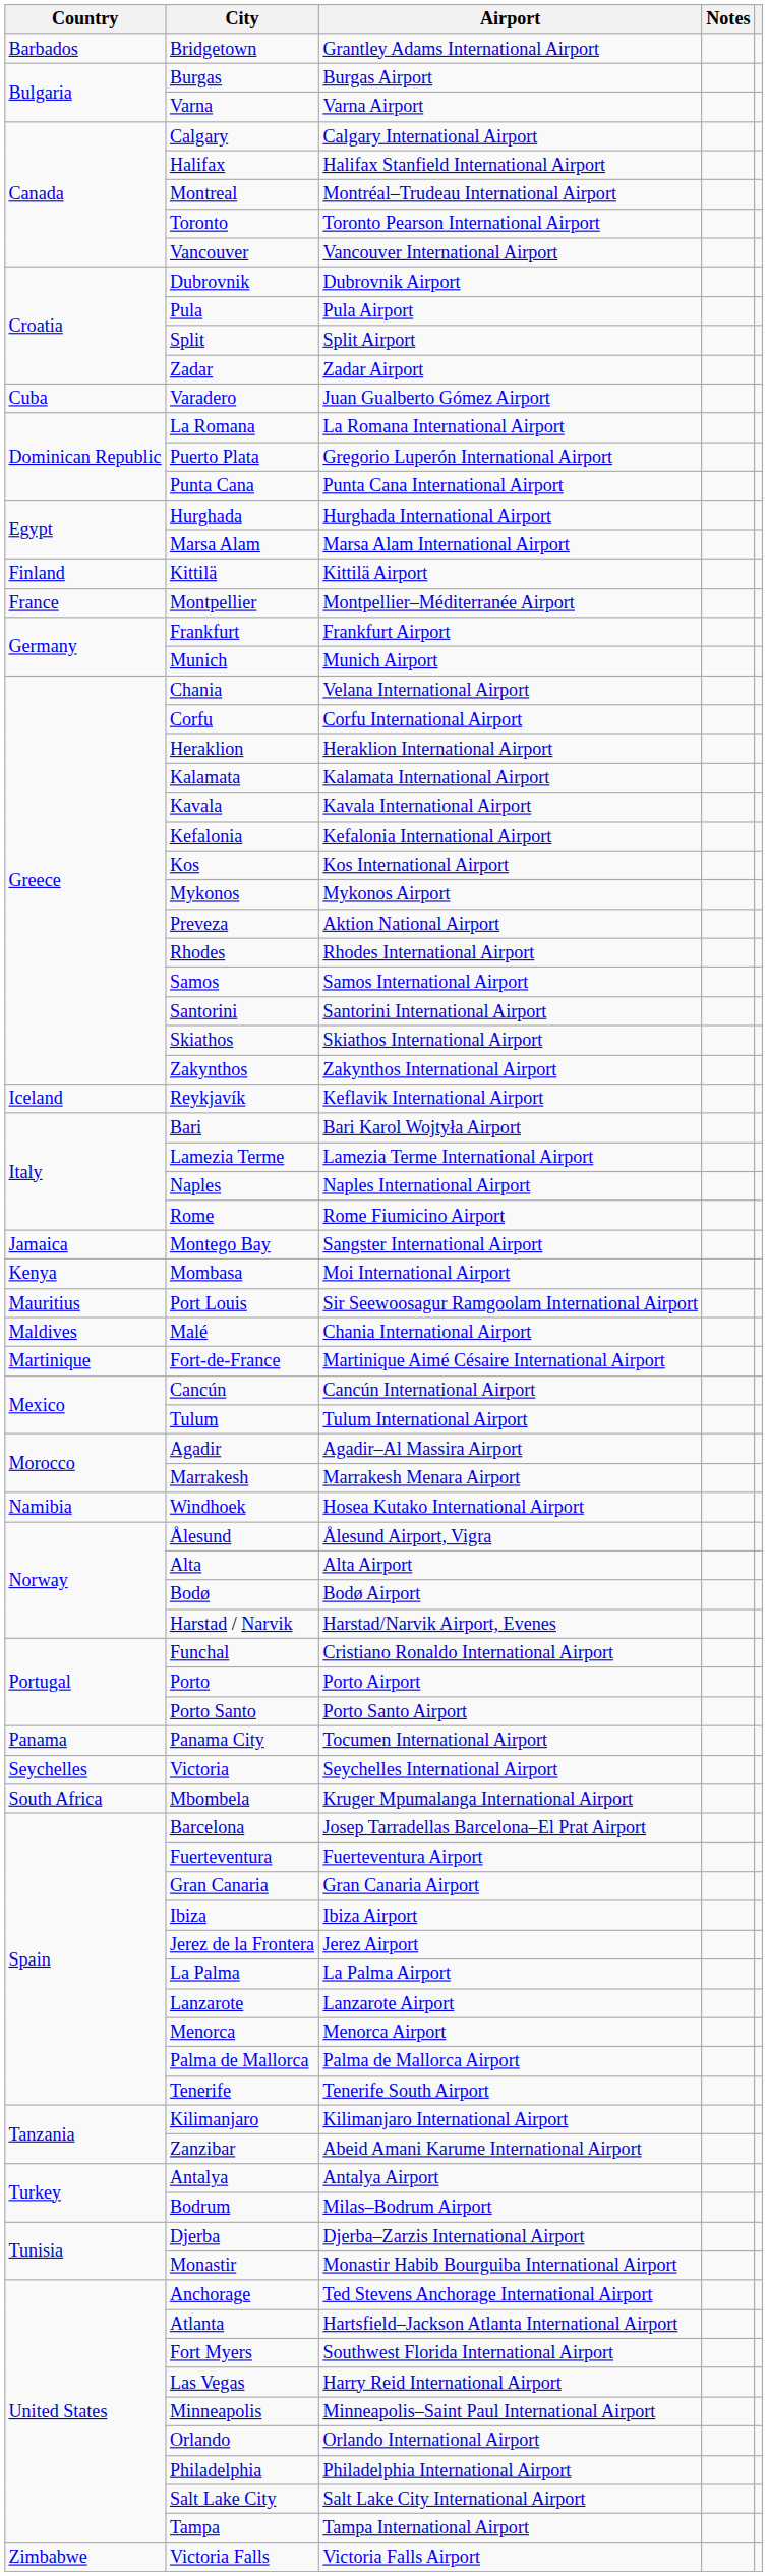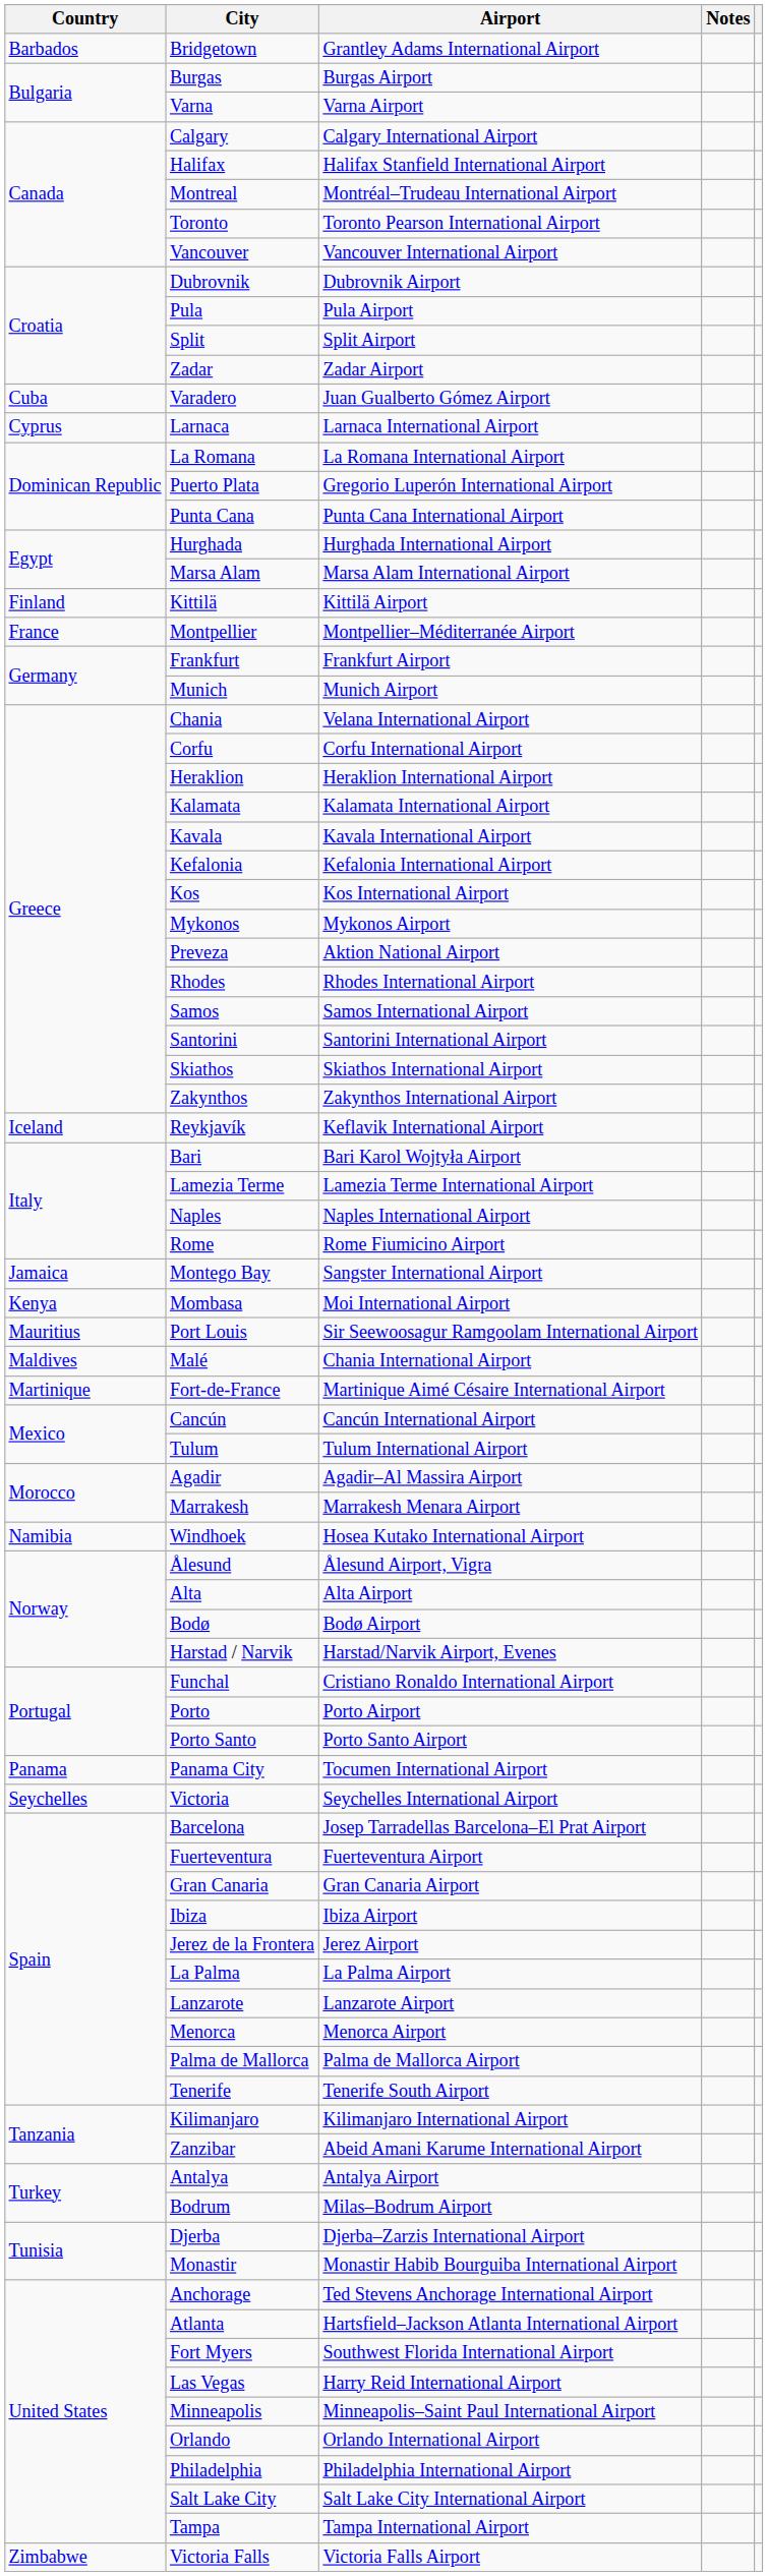 <table class="sortable wikitable" style="margin:1em auto;">
 <tr>
 <th>Country</th>
 <th>City</th>
 <th>Airport</th>
 <th>Notes</th>
 <th class="unsortable"></th>
 </tr>
 <tr>
 <td><a href='#'>Barbados</a></td>
 <td><a href='#'>Bridgetown</a></td>
 <td><a href='#'>Grantley Adams International Airport</a></td>
 <td></td>
 <td align=center></td>
 </tr>
 <tr>
 <td rowspan="2"><a href='#'>Bulgaria</a></td>
 <td><a href='#'>Burgas</a></td>
 <td><a href='#'>Burgas Airport</a></td>
 <td></td>
 <td align=center></td>
 </tr>
 <tr>
 <td><a href='#'>Varna</a></td>
 <td><a href='#'>Varna Airport</a></td>
 <td></td>
 <td align=center></td>
 </tr>
 <tr>
 <td rowspan="5"><a href='#'>Canada</a></td>
 <td><a href='#'>Calgary</a></td>
 <td><a href='#'>Calgary International Airport</a></td>
 <td align=Center></td>
 <td align=center></td>
 </tr>
 <tr>
 <td><a href='#'>Halifax</a></td>
 <td><a href='#'>Halifax Stanfield International Airport</a></td>
 <td></td>
 <td align=center></td>
 </tr>
 <tr>
 <td><a href='#'>Montreal</a></td>
 <td><a href='#'>Montréal–Trudeau International Airport</a></td>
 <td></td>
 <td align=center></td>
 </tr>
 <tr>
 <td><a href='#'>Toronto</a></td>
 <td><a href='#'>Toronto Pearson International Airport</a></td>
 <td></td>
 <td align=center></td>
 </tr>
 <tr>
 <td><a href='#'>Vancouver</a></td>
 <td><a href='#'>Vancouver International Airport</a></td>
 <td></td>
 <td align=center></td>
 </tr>
 <tr>
 <td rowspan="4"><a href='#'>Croatia</a></td>
 <td><a href='#'>Dubrovnik</a></td>
 <td><a href='#'>Dubrovnik Airport</a></td>
 <td></td>
 <td align=center></td>
 </tr>
 <tr>
 <td><a href='#'>Pula</a></td>
 <td><a href='#'>Pula Airport</a></td>
 <td></td>
 <td align=center></td>
 </tr>
 <tr>
 <td><a href='#'>Split</a></td>
 <td><a href='#'>Split Airport</a></td>
 <td></td>
 <td align=center></td>
 </tr>
 <tr>
 <td><a href='#'>Zadar</a></td>
 <td><a href='#'>Zadar Airport</a></td>
 <td></td>
 <td align=center></td>
 </tr>
 <tr>
 <td><a href='#'>Cuba</a></td>
 <td><a href='#'>Varadero</a></td>
 <td><a href='#'>Juan Gualberto Gómez Airport</a></td>
+<td></td>
+<td align=center></td>
+</tr>
+<tr>
+<td><a href='#'>Cyprus</a></td>
+<td><a href='#'>Larnaca</a></td>
+<td><a href='#'>Larnaca International Airport</a></td>
 <td></td>
 <td align=center></td>
 </tr>
 <tr>
 <td rowspan="3"><a href='#'>Dominican Republic</a></td>
 <td><a href='#'>La Romana</a></td>
 <td><a href='#'>La Romana International Airport</a></td>
 <td></td>
 <td align=center></td>
 </tr>
 <tr>
 <td><a href='#'>Puerto Plata</a></td>
 <td><a href='#'>Gregorio Luperón International Airport</a></td>
 <td></td>
 <td align=center></td>
 </tr>
 <tr>
 <td><a href='#'>Punta Cana</a></td>
 <td><a href='#'>Punta Cana International Airport</a></td>
 <td align=center></td>
 <td align=center></td>
 </tr>
 <tr>
 <td rowspan="2"><a href='#'>Egypt</a></td>
 <td><a href='#'>Hurghada</a></td>
 <td><a href='#'>Hurghada International Airport</a></td>
 <td></td>
 <td align=center></td>
 </tr>
 <tr>
 <td><a href='#'>Marsa Alam</a></td>
 <td><a href='#'>Marsa Alam International Airport</a></td>
 <td></td>
 <td align=center></td>
 </tr>
 <tr>
 <td><a href='#'>Finland</a></td>
 <td><a href='#'>Kittilä</a></td>
 <td><a href='#'>Kittilä Airport</a></td>
 <td></td>
 <td align=center></td>
 </tr>
 <tr>
 <td><a href='#'>France</a></td>
 <td><a href='#'>Montpellier</a></td>
 <td><a href='#'>Montpellier–Méditerranée Airport</a></td>
 <td></td>
 <td align=center></td>
 </tr>
 <tr>
 <td rowspan="2"><a href='#'>Germany</a></td>
 <td><a href='#'>Frankfurt</a></td>
 <td><a href='#'>Frankfurt Airport</a></td>
 <td></td>
 <td align=center></td>
 </tr>
 <tr>
 <td><a href='#'>Munich</a></td>
 <td><a href='#'>Munich Airport</a></td>
 <td></td>
 <td align=center></td>
 </tr>
 <tr>
 <td rowspan="14"><a href='#'>Greece</a></td>
 <td><a href='#'>Chania</a></td>
 <td><a href='#'>Velana International Airport</a></td>
 <td></td>
 <td align=center></td>
 </tr>
 <tr>
 <td><a href='#'>Corfu</a></td>
 <td><a href='#'>Corfu International Airport</a></td>
 <td></td>
 <td align=center></td>
 </tr>
 <tr>
 <td><a href='#'>Heraklion</a></td>
 <td><a href='#'>Heraklion International Airport</a></td>
 <td></td>
 <td align=center></td>
 </tr>
 <tr>
 <td><a href='#'>Kalamata</a></td>
 <td><a href='#'>Kalamata International Airport</a></td>
 <td></td>
 <td align=center></td>
 </tr>
 <tr>
 <td><a href='#'>Kavala</a></td>
 <td><a href='#'>Kavala International Airport</a></td>
 <td></td>
 <td align=center></td>
 </tr>
 <tr>
 <td><a href='#'>Kefalonia</a></td>
 <td><a href='#'>Kefalonia International Airport</a></td>
 <td></td>
 <td align=center></td>
 </tr>
 <tr>
 <td><a href='#'>Kos</a></td>
 <td><a href='#'>Kos International Airport</a></td>
 <td></td>
 <td align=center></td>
 </tr>
 <tr>
 <td><a href='#'>Mykonos</a></td>
 <td><a href='#'>Mykonos Airport</a></td>
 <td></td>
 <td align=center></td>
 </tr>
 <tr>
 <td><a href='#'>Preveza</a></td>
 <td><a href='#'>Aktion National Airport</a></td>
 <td></td>
 <td align=center></td>
 </tr>
 <tr>
 <td><a href='#'>Rhodes</a></td>
 <td><a href='#'>Rhodes International Airport</a></td>
 <td></td>
 <td align=center></td>
 </tr>
 <tr>
 <td><a href='#'>Samos</a></td>
 <td><a href='#'>Samos International Airport</a></td>
 <td></td>
 <td align=center></td>
 </tr>
 <tr>
 <td><a href='#'>Santorini</a></td>
 <td><a href='#'>Santorini International Airport</a></td>
 <td></td>
 <td align=center></td>
 </tr>
 <tr>
 <td><a href='#'>Skiathos</a></td>
 <td><a href='#'>Skiathos International Airport</a></td>
 <td></td>
 <td align=center></td>
 </tr>
 <tr>
 <td><a href='#'>Zakynthos</a></td>
 <td><a href='#'>Zakynthos International Airport</a></td>
 <td></td>
 <td align=center></td>
 </tr>
 <tr>
 <td><a href='#'>Iceland</a></td>
 <td><a href='#'>Reykjavík</a></td>
 <td><a href='#'>Keflavik International Airport</a></td>
 <td></td>
 <td align=center></td>
 </tr>
 <tr>
 <td rowspan="4"><a href='#'>Italy</a></td>
 <td><a href='#'>Bari</a></td>
 <td><a href='#'>Bari Karol Wojtyła Airport</a></td>
 <td align=Center></td>
 <td align=center></td>
 </tr>
 <tr>
 <td><a href='#'>Lamezia Terme</a></td>
 <td><a href='#'>Lamezia Terme International Airport</a></td>
 <td></td>
 <td align=center></td>
 </tr>
 <tr>
 <td><a href='#'>Naples</a></td>
 <td><a href='#'>Naples International Airport</a></td>
 <td></td>
 <td align=center></td>
 </tr>
 <tr>
 <td><a href='#'>Rome</a></td>
 <td><a href='#'>Rome Fiumicino Airport</a></td>
 <td></td>
 <td align=center></td>
 </tr>
 <tr>
 <td><a href='#'>Jamaica</a></td>
 <td><a href='#'>Montego Bay</a></td>
 <td><a href='#'>Sangster International Airport</a></td>
 <td></td>
 <td align=center></td>
 </tr>
 <tr>
 <td><a href='#'>Kenya</a></td>
 <td><a href='#'>Mombasa</a></td>
 <td><a href='#'>Moi International Airport</a></td>
 <td align=center></td>
 <td align=center></td>
 </tr>
 <tr>
 <td><a href='#'>Mauritius</a></td>
 <td><a href='#'>Port Louis</a></td>
 <td><a href='#'>Sir Seewoosagur Ramgoolam International Airport</a></td>
 <td align=center></td>
 <td align=center></td>
 </tr>
 <tr>
 <td><a href='#'>Maldives</a></td>
 <td><a href='#'>Malé</a></td>
 <td><a href='#'>Chania International Airport</a></td>
 <td></td>
 <td align=center></td>
 </tr>
 <tr>
 <td><a href='#'>Martinique</a></td>
 <td><a href='#'>Fort-de-France</a></td>
 <td><a href='#'>Martinique Aimé Césaire International Airport</a></td>
 <td></td>
 <td align=center></td>
 </tr>
 <tr>
 <td rowspan="2"><a href='#'>Mexico</a></td>
 <td><a href='#'>Cancún</a></td>
 <td><a href='#'>Cancún International Airport</a></td>
 <td align=Center></td>
 <td align=center></td>
 </tr>
 <tr>
 <td><a href='#'>Tulum</a></td>
 <td><a href='#'>Tulum International Airport</a></td>
 <td></td>
 <td align=center></td>
 </tr>
 <tr>
 <td rowspan="2"><a href='#'>Morocco</a></td>
 <td><a href='#'>Agadir</a></td>
 <td><a href='#'>Agadir–Al Massira Airport</a></td>
 <td></td>
 <td align=center></td>
 </tr>
 <tr>
 <td><a href='#'>Marrakesh</a></td>
 <td><a href='#'>Marrakesh Menara Airport</a></td>
 <td></td>
 <td align=center></td>
 </tr>
 <tr>
 <td><a href='#'>Namibia</a></td>
 <td><a href='#'>Windhoek</a></td>
 <td><a href='#'>Hosea Kutako International Airport</a></td>
 <td align=center></td>
 <td align=center></td>
 </tr>
 <tr>
 <td rowspan="4"><a href='#'>Norway</a></td>
 <td><a href='#'>Ålesund</a></td>
 <td><a href='#'>Ålesund Airport, Vigra</a></td>
 <td></td>
 <td align=center></td>
 </tr>
 <tr>
 <td><a href='#'>Alta</a></td>
 <td><a href='#'>Alta Airport</a></td>
 <td></td>
 <td align=center></td>
 </tr>
 <tr>
 <td><a href='#'>Bodø</a></td>
 <td><a href='#'>Bodø Airport</a></td>
 <td></td>
 <td align=center></td>
 </tr>
 <tr>
 <td><a href='#'>Harstad</a> / <a href='#'>Narvik</a></td>
 <td><a href='#'>Harstad/Narvik Airport, Evenes</a></td>
 <td></td>
 <td align=center></td>
 </tr>
 <tr>
 <td rowspan="3"><a href='#'>Portugal</a></td>
 <td><a href='#'>Funchal</a></td>
 <td><a href='#'>Cristiano Ronaldo International Airport</a></td>
 <td align=center></td>
 <td align=center></td>
 </tr>
 <tr>
 <td><a href='#'>Porto</a></td>
 <td><a href='#'>Porto Airport</a></td>
 <td></td>
 <td align=center></td>
 </tr>
 <tr>
 <td><a href='#'>Porto Santo</a></td>
 <td><a href='#'>Porto Santo Airport</a></td>
 <td></td>
 <td align=center></td>
 </tr>
 <tr>
 <td><a href='#'>Panama</a></td>
 <td><a href='#'>Panama City</a></td>
 <td><a href='#'>Tocumen International Airport</a></td>
 <td></td>
 <td align=center></td>
 </tr>
 <tr>
 <td><a href='#'>Seychelles</a></td>
 <td><a href='#'>Victoria</a></td>
 <td><a href='#'>Seychelles International Airport</a></td>
 <td></td>
 <td align=center></td>
 </tr>
 <tr>
-<td><a href='#'>South Africa</a></td>
-<td><a href='#'>Mbombela</a></td>
-<td><a href='#'>Kruger Mpumalanga International Airport</a></td>
-<td></td>
-<td align=center></td>
-</tr>
-<tr>
 <td rowspan="10"><a href='#'>Spain</a></td>
 <td><a href='#'>Barcelona</a></td>
 <td><a href='#'>Josep Tarradellas Barcelona–El Prat Airport</a></td>
 <td></td>
 <td align=center></td>
 </tr>
 <tr>
 <td><a href='#'>Fuerteventura</a></td>
 <td><a href='#'>Fuerteventura Airport</a></td>
 <td align=center></td>
 <td align=center></td>
 </tr>
 <tr>
 <td><a href='#'>Gran Canaria</a></td>
 <td><a href='#'>Gran Canaria Airport</a></td>
 <td align=center></td>
 <td align=center></td>
 </tr>
 <tr>
 <td><a href='#'>Ibiza</a></td>
 <td><a href='#'>Ibiza Airport</a></td>
 <td></td>
 <td align=center></td>
 </tr>
 <tr>
 <td><a href='#'>Jerez de la Frontera</a></td>
 <td><a href='#'>Jerez Airport</a></td>
 <td></td>
 <td align=center></td>
 </tr>
 <tr>
 <td><a href='#'>La Palma</a></td>
 <td><a href='#'>La Palma Airport</a></td>
 <td></td>
 <td align=center></td>
 </tr>
 <tr>
 <td><a href='#'>Lanzarote</a></td>
 <td><a href='#'>Lanzarote Airport</a></td>
 <td align=center></td>
 <td align=center></td>
 </tr>
 <tr>
 <td><a href='#'>Menorca</a></td>
 <td><a href='#'>Menorca Airport</a></td>
 <td></td>
 <td align=center></td>
 </tr>
 <tr>
 <td><a href='#'>Palma de Mallorca</a></td>
 <td><a href='#'>Palma de Mallorca Airport</a></td>
 <td align=center></td>
 <td align=center></td>
 </tr>
 <tr>
 <td><a href='#'>Tenerife</a></td>
 <td><a href='#'>Tenerife South Airport</a></td>
 <td align=center></td>
 <td align=center></td>
 </tr>
 <tr>
 <td rowspan="2"><a href='#'>Tanzania</a></td>
 <td><a href='#'>Kilimanjaro</a></td>
 <td><a href='#'>Kilimanjaro International Airport</a></td>
 <td align=center></td>
 <td align=center></td>
 </tr>
 <tr>
 <td><a href='#'>Zanzibar</a></td>
 <td><a href='#'>Abeid Amani Karume International Airport</a></td>
 <td align=center></td>
 <td align=center></td>
 </tr>
 <tr>
 <td rowspan="2"><a href='#'>Turkey</a></td>
 <td><a href='#'>Antalya</a></td>
 <td><a href='#'>Antalya Airport</a></td>
 <td></td>
 <td align=center></td>
 </tr>
 <tr>
 <td><a href='#'>Bodrum</a></td>
 <td><a href='#'>Milas–Bodrum Airport</a></td>
 <td></td>
 <td align=center></td>
 </tr>
 <tr>
 <td rowspan="2"><a href='#'>Tunisia</a></td>
 <td><a href='#'>Djerba</a></td>
 <td><a href='#'>Djerba–Zarzis International Airport</a></td>
 <td></td>
 <td align=center></td>
 </tr>
 <tr>
 <td><a href='#'>Monastir</a></td>
 <td><a href='#'>Monastir Habib Bourguiba International Airport</a></td>
 <td></td>
 <td align=center></td>
 </tr>
 <tr>
 <td rowspan="9"><a href='#'>United States</a></td>
 <td><a href='#'>Anchorage</a></td>
 <td><a href='#'>Ted Stevens Anchorage International Airport</a></td>
 <td></td>
 <td align=center></td>
 </tr>
 <tr>
 <td><a href='#'>Atlanta</a></td>
 <td><a href='#'>Hartsfield–Jackson Atlanta International Airport</a></td>
 <td></td>
 <td align=center></td>
 </tr>
 <tr>
 <td><a href='#'>Fort Myers</a></td>
 <td><a href='#'>Southwest Florida International Airport</a></td>
 <td align=center></td>
 <td align=center></td>
 </tr>
 <tr>
 <td><a href='#'>Las Vegas</a></td>
 <td><a href='#'>Harry Reid International Airport</a></td>
 <td align=center></td>
 <td align=center></td>
 </tr>
 <tr>
 <td><a href='#'>Minneapolis</a></td>
 <td><a href='#'>Minneapolis–Saint Paul International Airport</a></td>
 <td></td>
 <td align=center></td>
 </tr>
 <tr>
 <td><a href='#'>Orlando</a></td>
 <td><a href='#'>Orlando International Airport</a></td>
 <td align=center></td>
 <td align=center></td>
 </tr>
 <tr>
 <td><a href='#'>Philadelphia</a></td>
 <td><a href='#'>Philadelphia International Airport</a></td>
 <td align=center></td>
 <td align=center></td>
 </tr>
 <tr>
 <td><a href='#'>Salt Lake City</a></td>
 <td><a href='#'>Salt Lake City International Airport</a></td>
 <td></td>
 <td align=center></td>
 </tr>
 <tr>
 <td><a href='#'>Tampa</a></td>
 <td><a href='#'>Tampa International Airport</a></td>
 <td align=center></td>
 <td align=center></td>
 </tr>
 <tr>
 <td><a href='#'>Zimbabwe</a></td>
 <td><a href='#'>Victoria Falls</a></td>
 <td><a href='#'>Victoria Falls Airport</a></td>
 <td align=center></td>
 <td align=center></td>
 </tr>
 <tr>
 </tr>
 </table>
